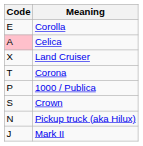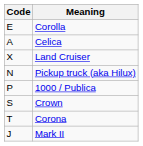 <table class="wikitable">
 <tr>
 <th>Code</th>
 <th>Meaning</th>
 </tr>
 <tr>
 <td>E</td>
 <td><a href='#'>Corolla</a></td>
 </tr>
 <tr>
-<td style="background: pink;">A</td>
+<td>A</td>
 <td><a href='#'>Celica</a></td>
 </tr>
 <tr>
 <td>X</td>
 <td><a href='#'>Land Cruiser</a></td>
 </tr>
 <tr>
-<td>T</td>
-<td><a href='#'>Corona</a></td>
+<td>N</td>
+<td><a href='#'>Pickup truck (aka Hilux)</a></td>
 </tr>
 <tr>
 <td>P</td>
 <td><a href='#'>1000 / Publica</a></td>
 </tr>
 <tr>
 <td>S</td>
 <td><a href='#'>Crown</a></td>
 </tr>
 <tr>
-<td>N</td>
-<td><a href='#'>Pickup truck (aka Hilux)</a></td>
+<td>T</td>
+<td><a href='#'>Corona</a></td>
 </tr>
 <tr>
 <td>J</td>
 <td><a href='#'>Mark II</a></td>
 </tr>
 </table>
